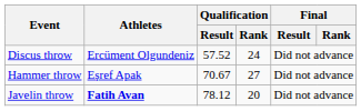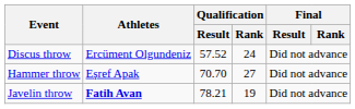 <table class="wikitable" border="1" style="font-size:90%">
 <tr>
 <th rowspan="2">Event</th>
 <th rowspan="2">Athletes</th>
 <th colspan="2">Qualification</th>
 <th colspan="2">Final</th>
 </tr>
 <tr>
 <th>Result</th>
 <th>Rank</th>
 <th>Result</th>
 <th>Rank</th>
 </tr>
 <tr>
 <td rowspan="1"><a href='#'>Discus throw</a></td>
 <td><a href='#'>Ercüment Olgundeniz</a></td>
 <td align=center>57.52</td>
 <td align=center>24</td>
 <td align=center colspan="2">Did not advance</td>
 </tr>
 <tr>
 <td rowspan="1"><a href='#'>Hammer throw</a></td>
 <td><a href='#'>Eşref Apak</a></td>
-<td align=center>70.67</td>
+<td align=center>70.70</td>
 <td align=center>27</td>
 <td align=center colspan="2">Did not advance</td>
 </tr>
 <tr>
 <td rowspan="1"><a href='#'>Javelin throw</a></td>
 <td><strong><a href='#'>Fatih Avan</a></strong></td>
-<td align=center>78.12</td>
-<td align=center>20</td>
+<td align=center>78.21</td>
+<td align=center>19</td>
 <td align=center colspan="2">Did not advance</td>
 </tr>
 </table>
